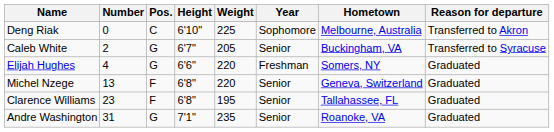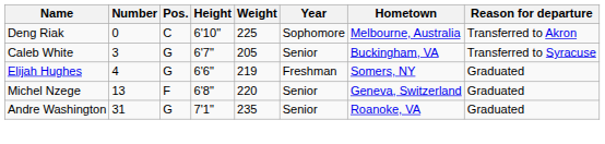 <table class="wikitable sortable" border="1">
 <tr>
 <th>Name</th>
 <th>Number</th>
 <th>Pos.</th>
 <th>Height</th>
 <th>Weight</th>
 <th>Year</th>
 <th>Hometown</th>
 <th class="unsortable">Reason for departure</th>
 </tr>
 <tr>
 <td>Deng Riak</td>
 <td>0</td>
 <td>C</td>
 <td>6'10"</td>
 <td>225</td>
 <td>Sophomore</td>
 <td><a href='#'>Melbourne, Australia</a></td>
 <td>Transferred to <a href='#'>Akron</a></td>
 </tr>
 <tr>
 <td>Caleb White</td>
-<td>2</td>
+<td>3</td>
 <td>G</td>
 <td>6'7"</td>
 <td>205</td>
 <td>Senior</td>
 <td><a href='#'>Buckingham, VA</a></td>
 <td>Transferred to <a href='#'>Syracuse</a></td>
 </tr>
 <tr>
 <td><a href='#'>Elijah Hughes</a></td>
 <td>4</td>
 <td>G</td>
 <td>6'6"</td>
-<td>220</td>
+<td>219</td>
 <td>Freshman</td>
 <td><a href='#'>Somers, NY</a></td>
 <td>Graduated</td>
 </tr>
 <tr>
 <td>Michel Nzege</td>
 <td>13</td>
 <td>F</td>
 <td>6'8"</td>
 <td>220</td>
 <td>Senior</td>
 <td><a href='#'>Geneva, Switzerland</a></td>
 <td>Graduated</td>
 </tr>
 <tr>
-<td>Clarence Williams</td>
-<td>23</td>
-<td>F</td>
-<td>6'8"</td>
-<td>195</td>
-<td>Senior</td>
-<td><a href='#'>Tallahassee, FL</a></td>
-<td>Graduated</td>
-</tr>
-<tr>
 <td>Andre Washington</td>
 <td>31</td>
 <td>G</td>
 <td>7'1"</td>
 <td>235</td>
 <td>Senior</td>
 <td><a href='#'>Roanoke, VA</a></td>
 <td>Graduated</td>
 </tr>
 </table>
